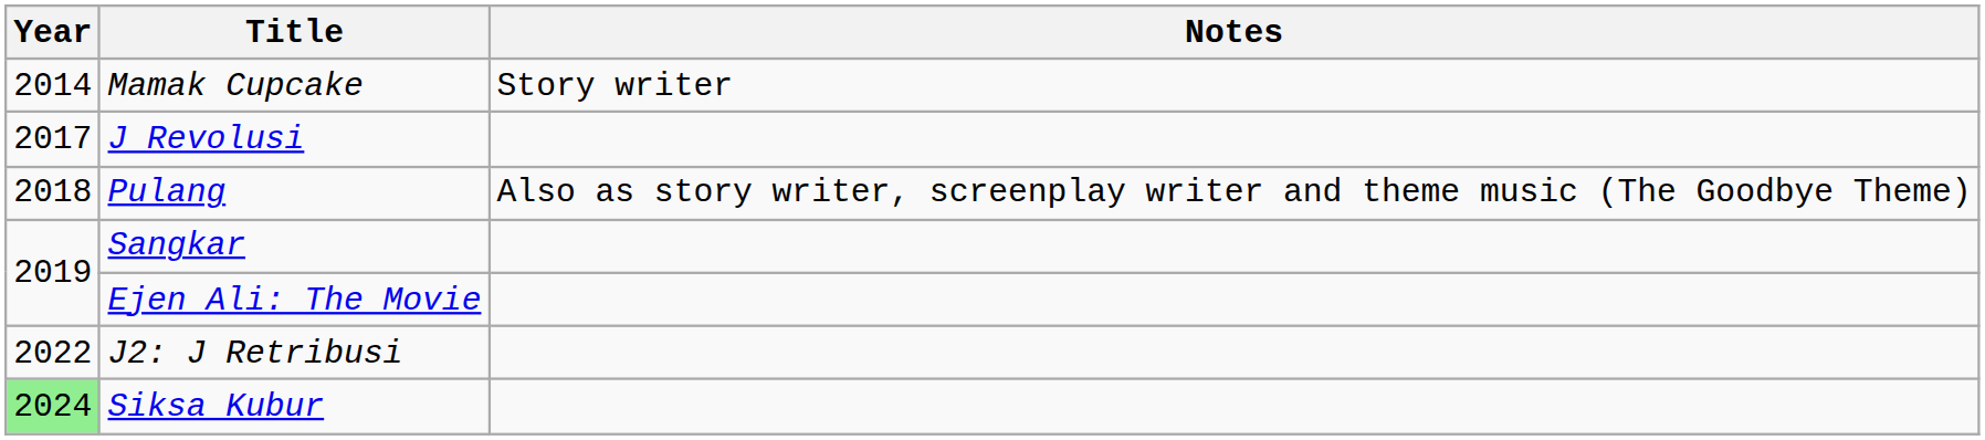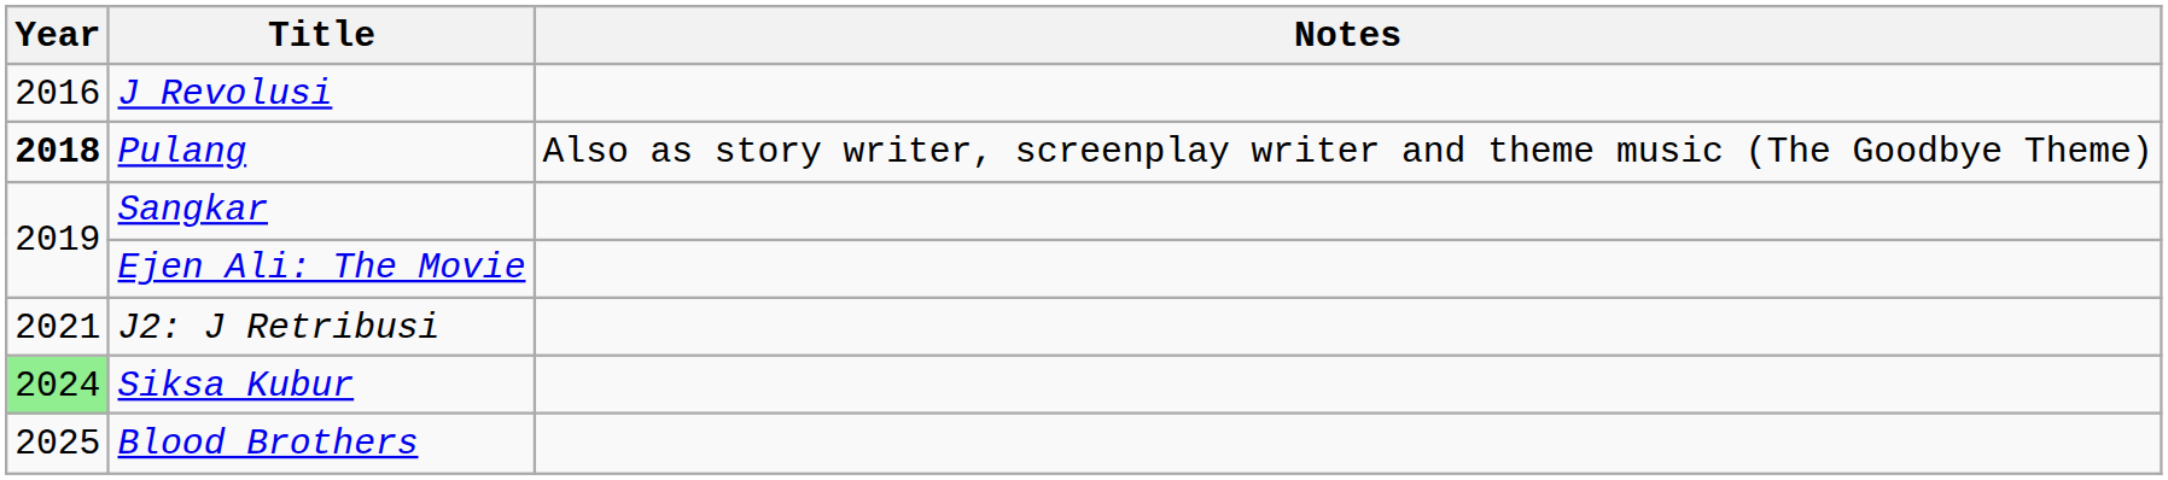 <table class="wikitable">
 <tr>
 <th>Year</th>
 <th>Title</th>
 <th>Notes</th>
 </tr>
 <tr>
-<td>2014</td>
-<td><em>Mamak Cupcake</em></td>
-<td>Story writer</td>
-</tr>
-<tr>
-<td>2017</td>
+<td>2016</td>
 <td><em><a href='#'>J Revolusi</a></em></td>
 <td></td>
 </tr>
 <tr>
-<td>2018</td>
+<td><strong>2018</strong></td>
 <td><em><a href='#'>Pulang</a></em></td>
 <td>Also as story writer, screenplay writer and theme music (The Goodbye Theme)</td>
 </tr>
 <tr>
 <td rowspan="2">2019</td>
 <td><em><a href='#'>Sangkar</a></em></td>
 <td></td>
 </tr>
 <tr>
 <td><em><a href='#'>Ejen Ali: The Movie</a></em></td>
 <td></td>
 </tr>
 <tr>
-<td>2022</td>
+<td>2021</td>
 <td><em>J2: J Retribusi</em></td>
 <td></td>
 </tr>
 <tr>
 <td style="background: lightgreen;">2024</td>
 <td><em><a href='#'>Siksa Kubur</a></em></td>
 <td></td>
 </tr>
+<tr>
+<td>2025</td>
+<td><em><a href='#'>Blood Brothers</a></em></td>
+<td></td>
+</tr>
 </table>
